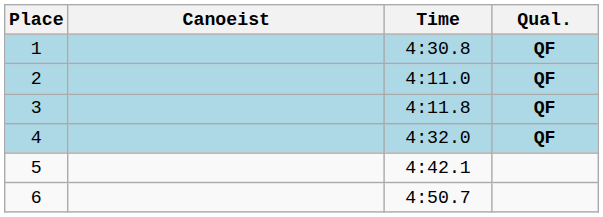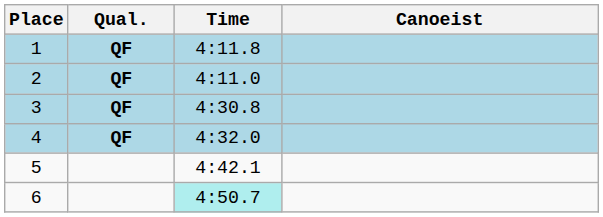 <table class=wikitable style="text-align:center">
 <tr>
 <th>Place</th>
+<th width=70>Qual.</th>
+<th width=70>Time</th>
 <th width=220>Canoeist</th>
-<th width=70>Time</th>
-<th width=70>Qual.</th>
 </tr>
 <tr style="background:lightblue;">
 <td>1</td>
+<td><strong>QF</strong></td>
+<td>4:11.8</td>
 <td align=left></td>
-<td>4:30.8</td>
-<td><strong>QF</strong></td>
 </tr>
 <tr style="background:lightblue;">
 <td>2</td>
+<td><strong>QF</strong></td>
+<td>4:11.0</td>
 <td align=left></td>
-<td>4:11.0</td>
-<td><strong>QF</strong></td>
 </tr>
 <tr style="background:lightblue;">
 <td>3</td>
+<td><strong>QF</strong></td>
+<td>4:30.8</td>
 <td align=left></td>
-<td>4:11.8</td>
-<td><strong>QF</strong></td>
 </tr>
 <tr style="background:lightblue;">
 <td>4</td>
+<td><strong>QF</strong></td>
+<td>4:32.0</td>
 <td align=left></td>
-<td>4:32.0</td>
-<td><strong>QF</strong></td>
 </tr>
 <tr>
 <td>5</td>
+<td></td>
+<td>4:42.1</td>
 <td align=left></td>
-<td>4:42.1</td>
-<td></td>
 </tr>
 <tr>
 <td>6</td>
+<td></td>
+<td style="background: paleturquoise;">4:50.7</td>
 <td align=left></td>
-<td>4:50.7</td>
-<td></td>
 </tr>
 </table>
